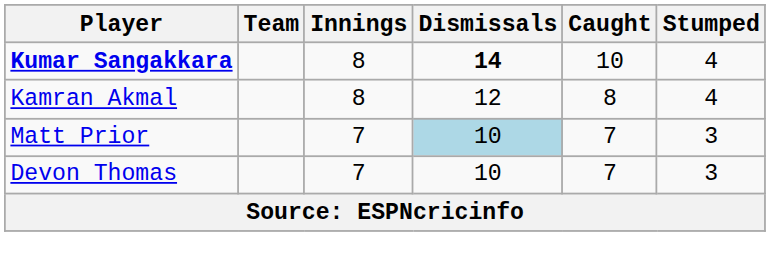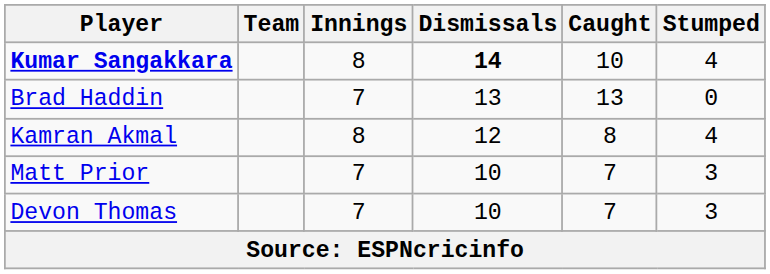 <table class="wikitable sortable" style="text-align:center">
 <tr>
 <th class="unsortable">Player</th>
 <th>Team</th>
 <th>Innings</th>
 <th>Dismissals</th>
 <th>Caught</th>
 <th>Stumped</th>
 </tr>
 <tr>
 <td style="text-align:left"><strong><a href='#'>Kumar Sangakkara</a></strong></td>
 <td style="text-align:left"><strong></strong></td>
 <td>8</td>
 <td><strong>14</strong></td>
 <td>10</td>
 <td>4</td>
 </tr>
 <tr>
+<td style="text-align:left"><a href='#'>Brad Haddin</a></td>
+<td style="text-align:left"></td>
+<td>7</td>
+<td>13</td>
+<td>13</td>
+<td>0</td>
+</tr>
+<tr>
 <td style="text-align:left"><a href='#'>Kamran Akmal</a></td>
 <td style="text-align:left"></td>
 <td>8</td>
 <td>12</td>
 <td>8</td>
 <td>4</td>
 </tr>
 <tr>
 <td style="text-align:left"><a href='#'>Matt Prior</a></td>
 <td style="text-align:left"></td>
 <td>7</td>
-<td style="background: lightblue;">10</td>
+<td>10</td>
 <td>7</td>
 <td>3</td>
 </tr>
 <tr>
 <td style="text-align:left"><a href='#'>Devon Thomas</a></td>
 <td style="text-align:left"></td>
 <td>7</td>
 <td>10</td>
 <td>7</td>
 <td>3</td>
 </tr>
 <tr>
 <th colspan=6>Source: ESPNcricinfo </th>
 </tr>
 </table>
